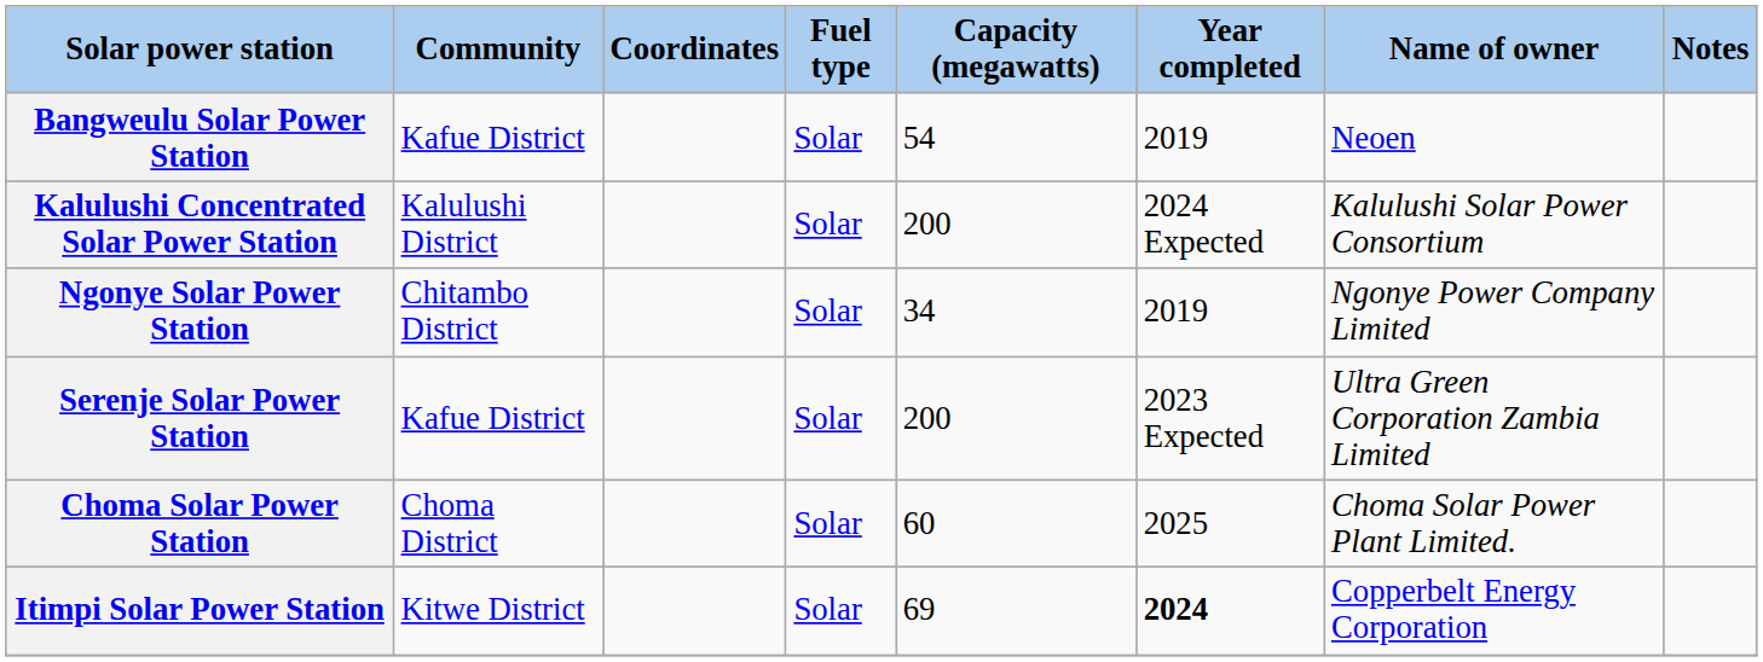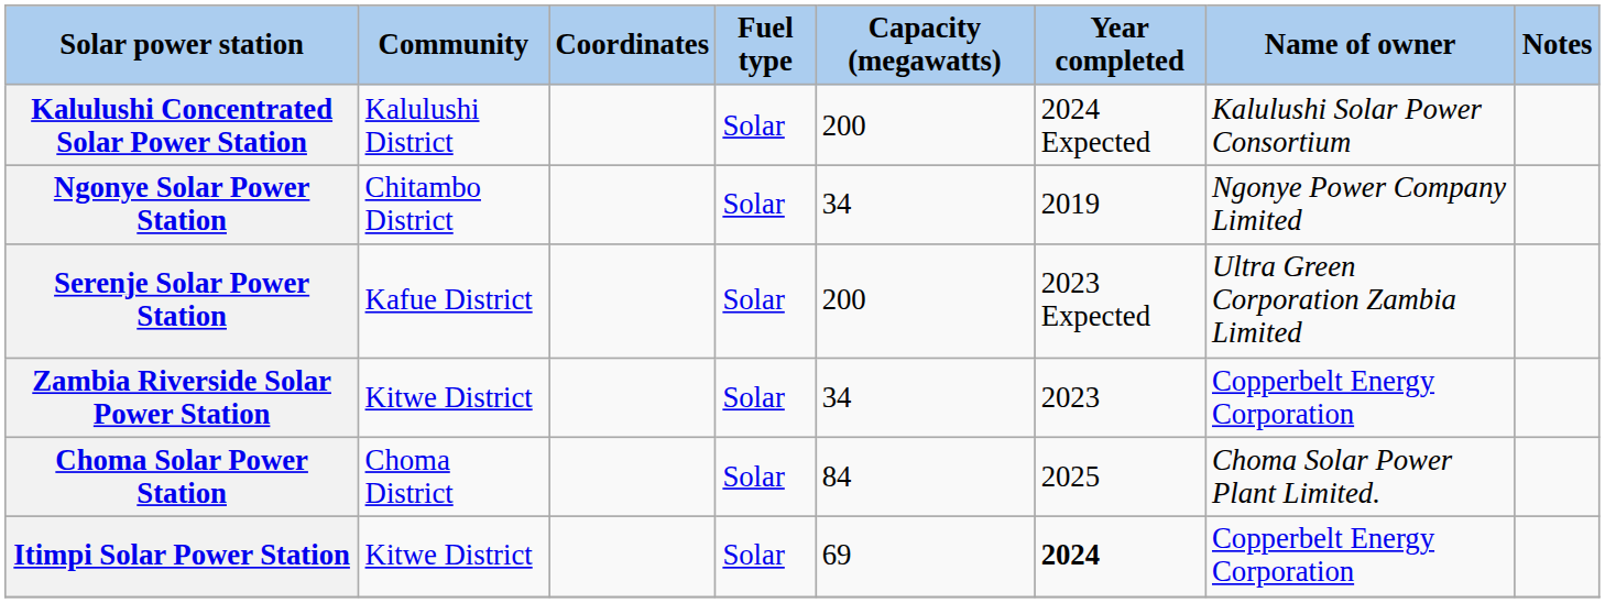 <table class="wikitable sortable">
 <tr>
 <th style="background-color:#ABCDEF;">Solar power station</th>
 <th style="background-color:#ABCDEF;">Community</th>
 <th style="background-color:#ABCDEF;">Coordinates</th>
 <th style="background-color:#ABCDEF;">Fuel type</th>
 <th data-sort-type="number" style="background-color:#ABCDEF;">Capacity (megawatts)</th>
 <th style="background-color:#ABCDEF;">Year completed</th>
 <th style="background-color:#ABCDEF;">Name of owner</th>
 <th style="background-color:#ABCDEF;">Notes</th>
-</tr>
-<tr>
-<th><a href='#'>Bangweulu Solar Power Station</a></th>
-<td><a href='#'>Kafue District</a></td>
-<td></td>
-<td><a href='#'>Solar</a></td>
-<td>54</td>
-<td>2019</td>
-<td><a href='#'>Neoen</a></td>
-<td></td>
 </tr>
 <tr>
 <th><a href='#'>Kalulushi Concentrated Solar Power Station</a></th>
 <td><a href='#'>Kalulushi District</a></td>
 <td></td>
 <td><a href='#'>Solar</a></td>
 <td>200</td>
 <td>2024 Expected</td>
 <td><em>Kalulushi Solar Power Consortium</em></td>
 <td></td>
 </tr>
 <tr>
 <th><a href='#'>Ngonye Solar Power Station</a></th>
 <td><a href='#'>Chitambo District</a></td>
 <td></td>
 <td><a href='#'>Solar</a></td>
 <td>34</td>
 <td>2019</td>
 <td><em>Ngonye Power Company Limited</em></td>
 <td></td>
 </tr>
 <tr>
 <th><a href='#'>Serenje Solar Power Station</a></th>
 <td><a href='#'>Kafue District</a></td>
 <td></td>
 <td><a href='#'>Solar</a></td>
 <td>200</td>
 <td>2023 Expected</td>
 <td><em>Ultra Green Corporation Zambia Limited</em></td>
 <td></td>
 </tr>
 <tr>
+<th><a href='#'>Zambia Riverside Solar Power Station</a></th>
+<td><a href='#'>Kitwe District</a></td>
+<td></td>
+<td><a href='#'>Solar</a></td>
+<td>34</td>
+<td>2023</td>
+<td><a href='#'>Copperbelt Energy Corporation</a></td>
+<td></td>
+</tr>
+<tr>
 <th><a href='#'>Choma Solar Power Station</a></th>
 <td><a href='#'>Choma District</a></td>
 <td></td>
 <td><a href='#'>Solar</a></td>
-<td>60</td>
+<td>84</td>
 <td>2025</td>
 <td><em>Choma Solar Power Plant Limited.</em></td>
 <td></td>
 </tr>
 <tr>
 <th><a href='#'>Itimpi Solar Power Station</a></th>
 <td><a href='#'>Kitwe District</a></td>
 <td></td>
 <td><a href='#'>Solar</a></td>
 <td>69</td>
 <td><strong>2024</strong></td>
 <td><a href='#'>Copperbelt Energy Corporation</a></td>
 <td></td>
 </tr>
 <tr>
 </tr>
 </table>
